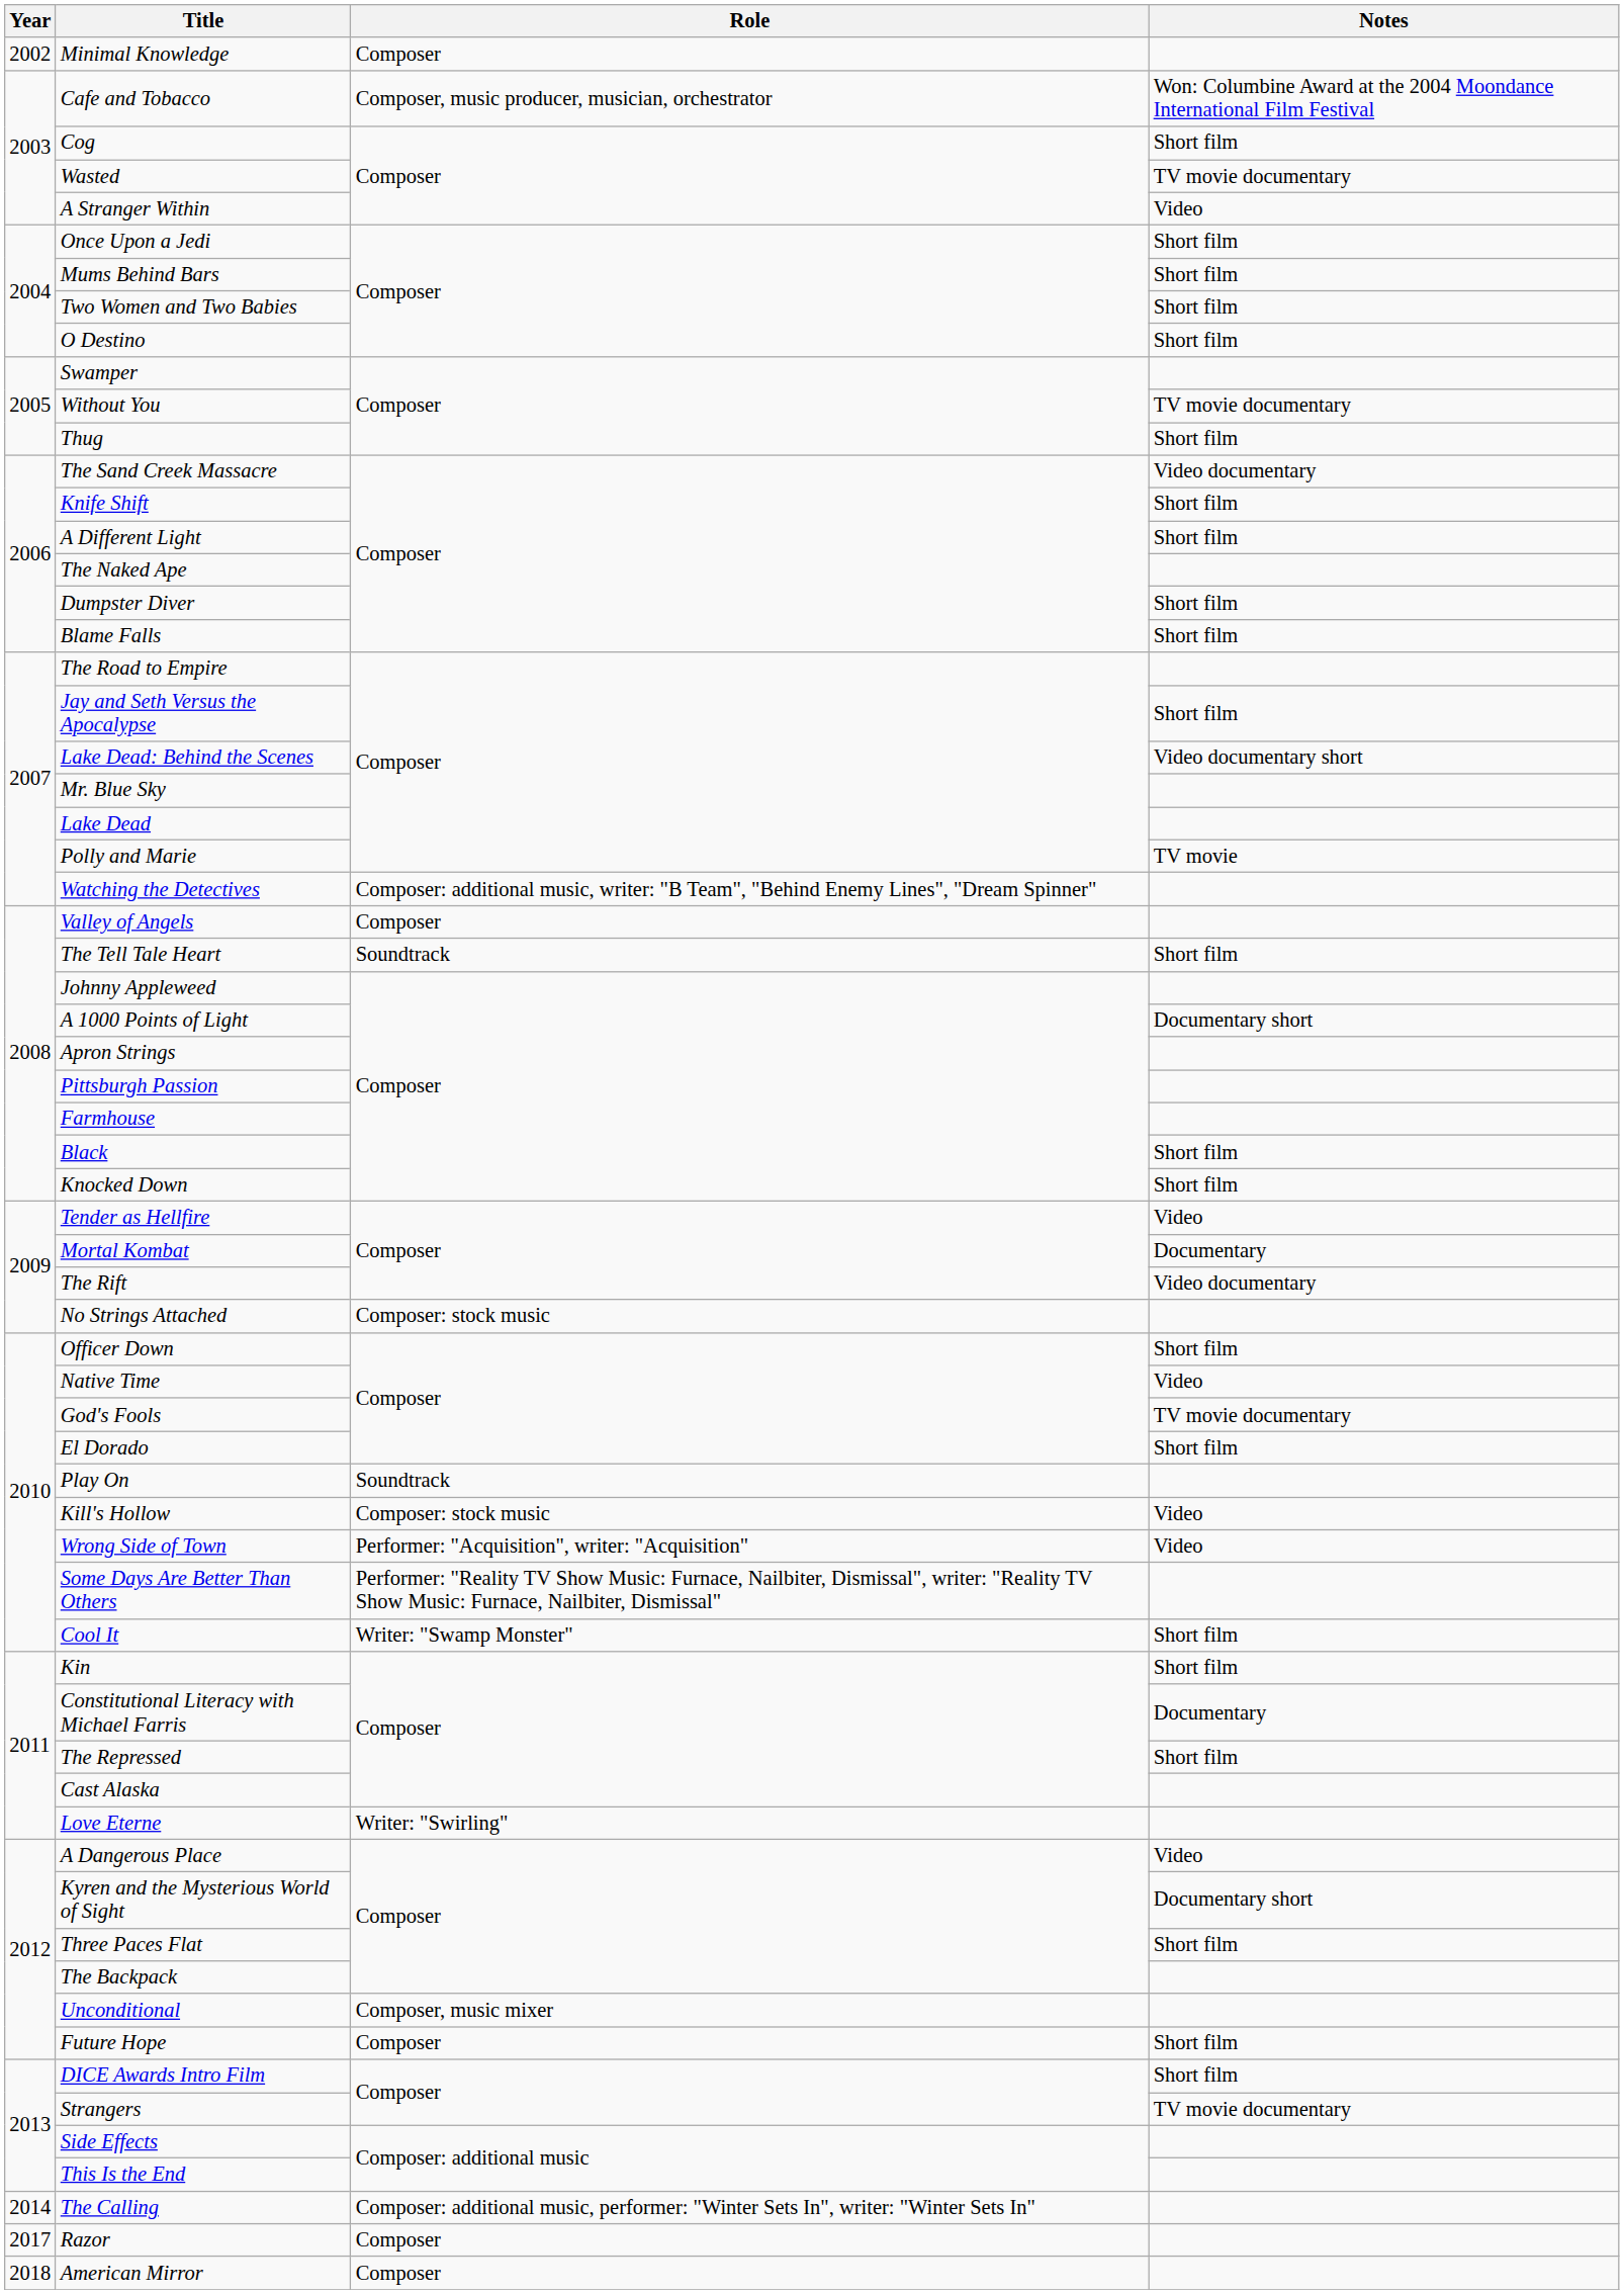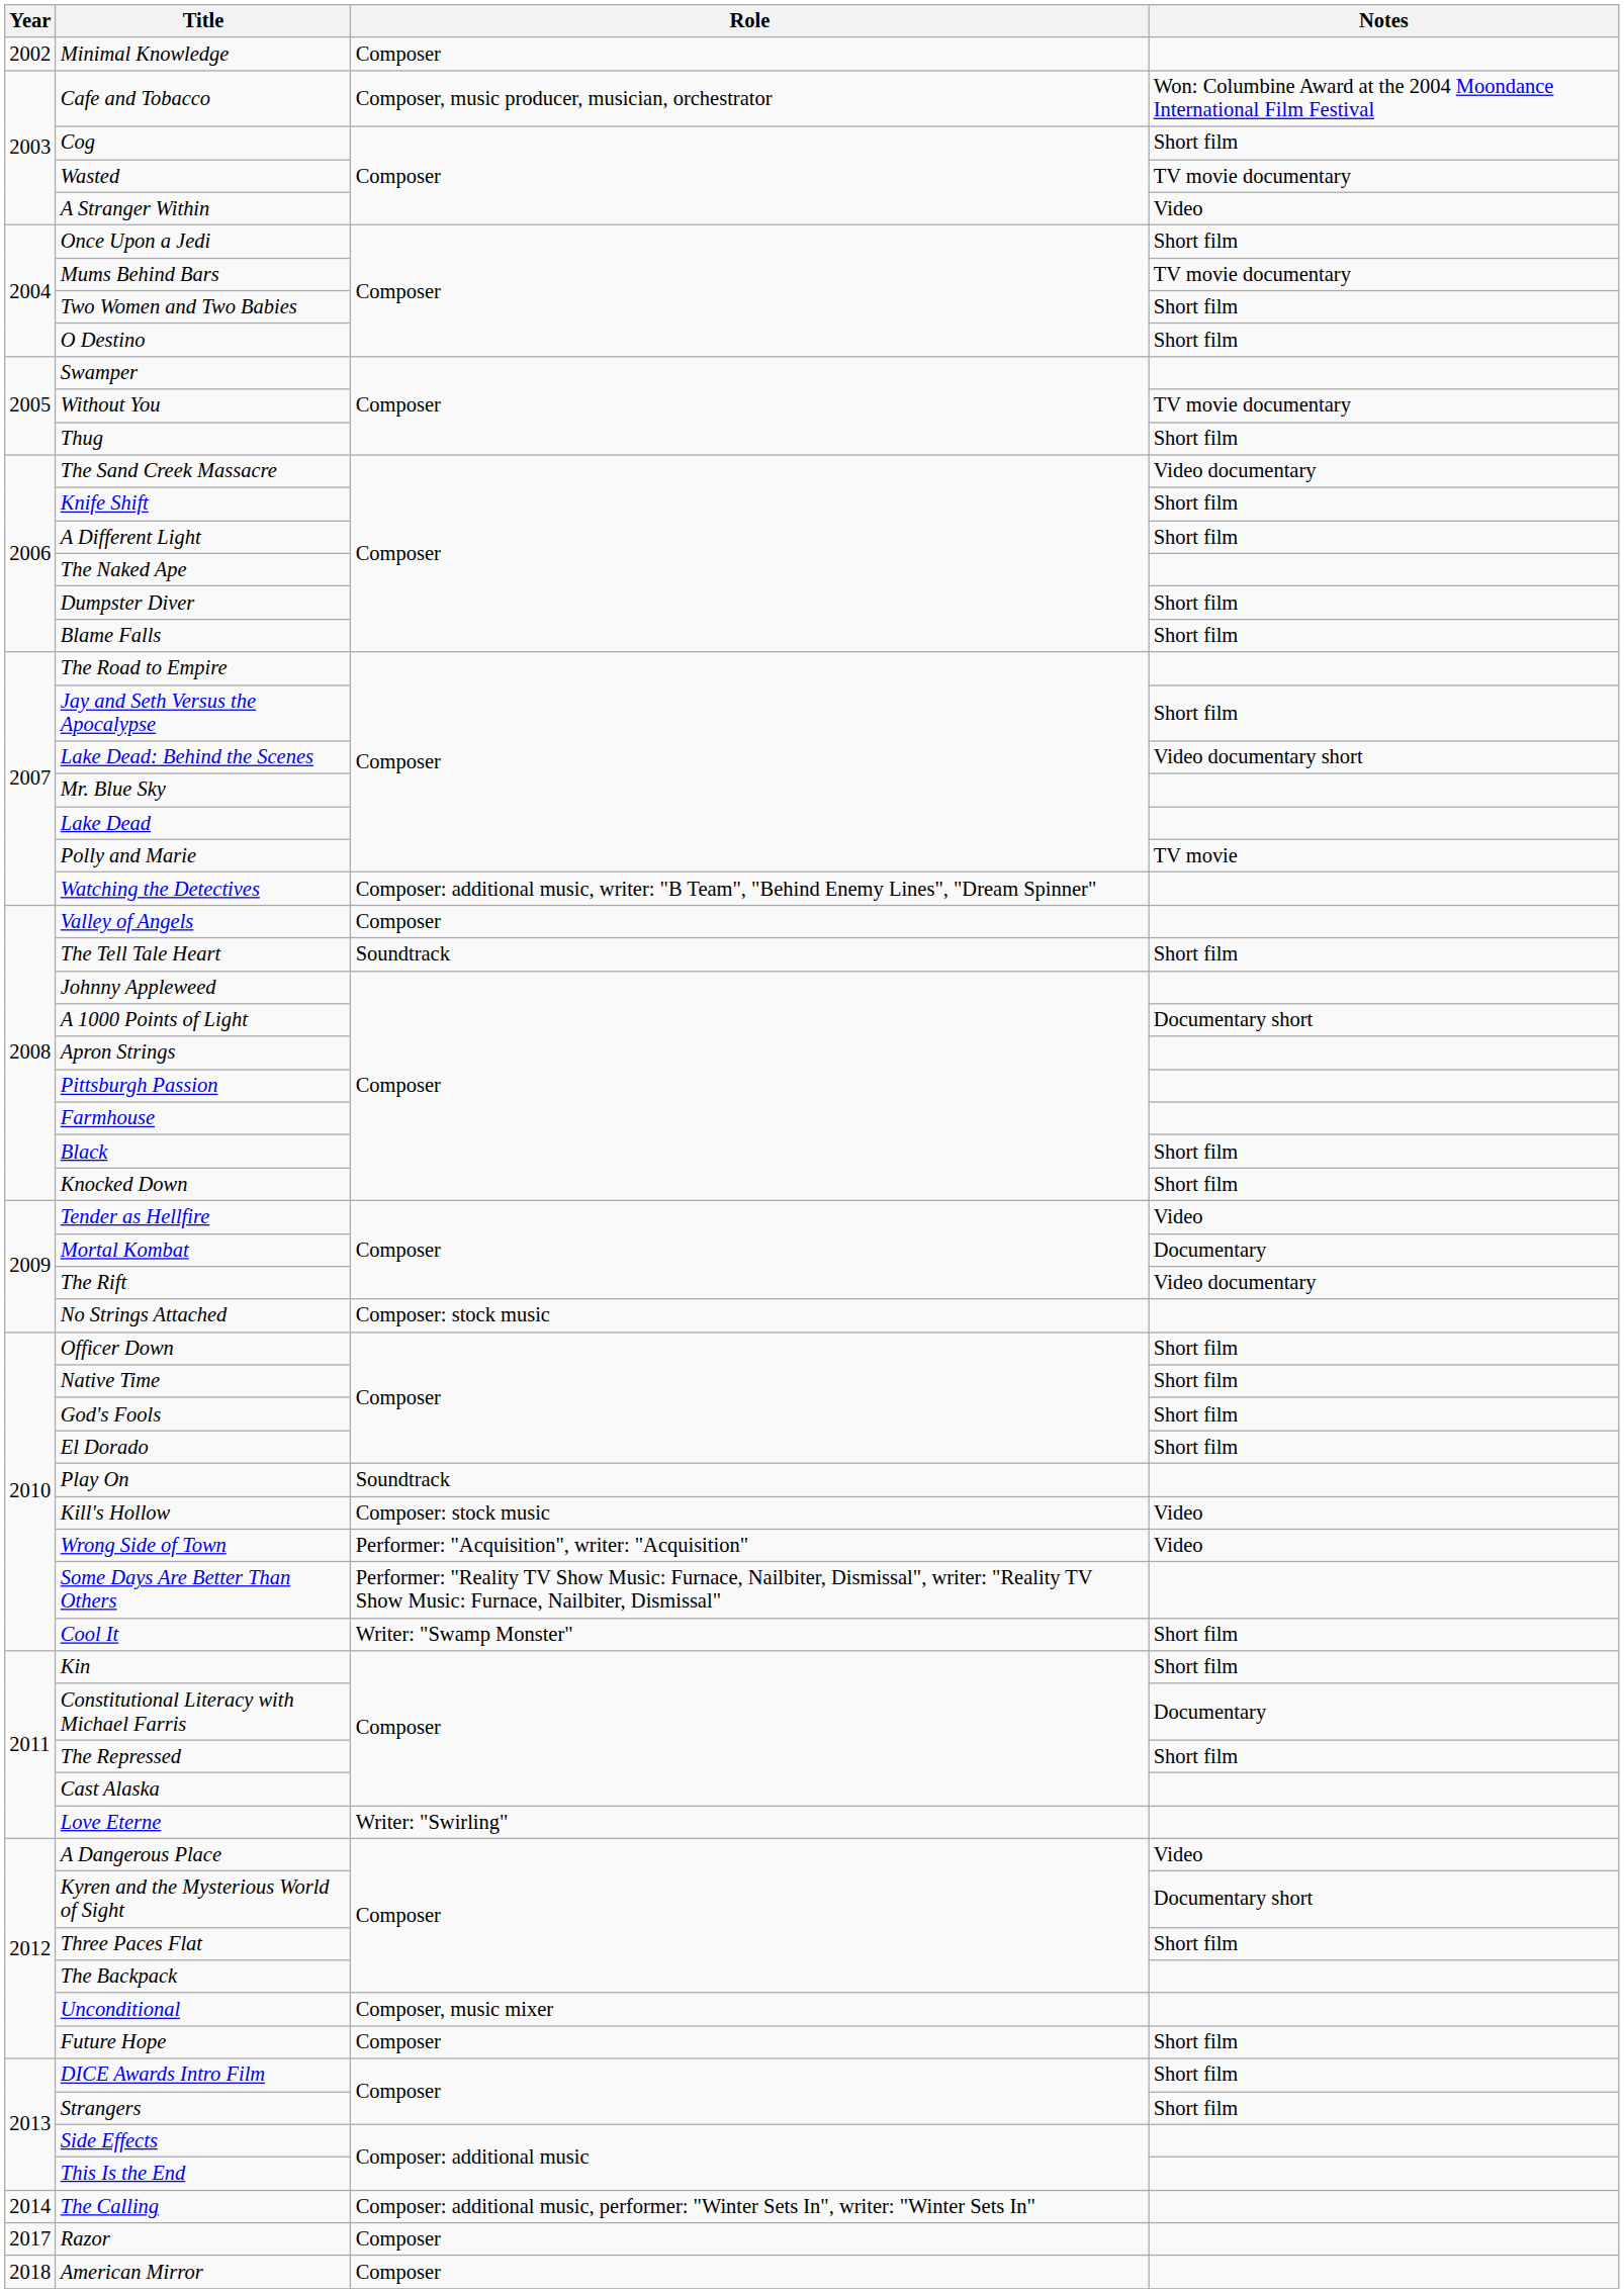 <table class="wikitable">
 <tr>
 <th>Year</th>
 <th>Title</th>
 <th>Role</th>
 <th>Notes</th>
 </tr>
 <tr>
 <td>2002</td>
 <td><em>Minimal Knowledge</em></td>
 <td>Composer</td>
 <td></td>
 </tr>
 <tr>
 <td rowspan="4">2003</td>
 <td><em>Cafe and Tobacco</em></td>
 <td>Composer, music producer, musician, orchestrator</td>
 <td>Won: Columbine Award at the 2004 <a href='#'>Moondance International Film Festival</a></td>
 </tr>
 <tr>
 <td><em>Cog</em></td>
 <td rowspan="3">Composer</td>
 <td>Short film</td>
 </tr>
 <tr>
 <td><em>Wasted</em></td>
 <td>TV movie documentary</td>
 </tr>
 <tr>
 <td><em>A Stranger Within</em></td>
 <td>Video</td>
 </tr>
 <tr>
 <td rowspan="4">2004</td>
 <td><em>Once Upon a Jedi</em></td>
 <td rowspan="4">Composer</td>
 <td>Short film</td>
 </tr>
 <tr>
 <td><em>Mums Behind Bars</em></td>
-<td>Short film</td>
+<td>TV movie documentary</td>
 </tr>
 <tr>
 <td><em>Two Women and Two Babies</em></td>
 <td>Short film</td>
 </tr>
 <tr>
 <td><em>O Destino</em></td>
 <td>Short film</td>
 </tr>
 <tr>
 <td rowspan="3">2005</td>
 <td><em>Swamper</em></td>
 <td rowspan="3">Composer</td>
 <td></td>
 </tr>
 <tr>
 <td><em>Without You</em></td>
 <td>TV movie documentary</td>
 </tr>
 <tr>
 <td><em>Thug</em></td>
 <td>Short film</td>
 </tr>
 <tr>
 <td rowspan="6">2006</td>
 <td><em>The Sand Creek Massacre</em></td>
 <td rowspan="6">Composer</td>
 <td>Video documentary</td>
 </tr>
 <tr>
 <td><em><a href='#'>Knife Shift</a></em></td>
 <td>Short film</td>
 </tr>
 <tr>
 <td><em>A Different Light</em></td>
 <td>Short film</td>
 </tr>
 <tr>
 <td><em>The Naked Ape</em></td>
 <td></td>
 </tr>
 <tr>
 <td><em>Dumpster Diver</em></td>
 <td>Short film</td>
 </tr>
 <tr>
 <td><em>Blame Falls</em></td>
 <td>Short film</td>
 </tr>
 <tr>
 <td rowspan="7">2007</td>
 <td><em>The Road to Empire</em></td>
 <td rowspan="6">Composer</td>
 <td></td>
 </tr>
 <tr>
 <td><em><a href='#'>Jay and Seth Versus the Apocalypse</a></em></td>
 <td>Short film</td>
 </tr>
 <tr>
 <td><em><a href='#'>Lake Dead: Behind the Scenes</a></em></td>
 <td>Video documentary short</td>
 </tr>
 <tr>
 <td><em>Mr. Blue Sky</em></td>
 <td></td>
 </tr>
 <tr>
 <td><em><a href='#'>Lake Dead</a></em></td>
 <td></td>
 </tr>
 <tr>
 <td><em>Polly and Marie</em></td>
 <td>TV movie</td>
 </tr>
 <tr>
 <td><em><a href='#'>Watching the Detectives</a></em></td>
 <td>Composer: additional music, writer: "B Team", "Behind Enemy Lines", "Dream Spinner"</td>
 <td></td>
 </tr>
 <tr>
 <td rowspan="9">2008</td>
 <td><em><a href='#'>Valley of Angels</a></em></td>
 <td>Composer</td>
 <td></td>
 </tr>
 <tr>
 <td><em>The Tell Tale Heart</em></td>
 <td>Soundtrack</td>
 <td>Short film</td>
 </tr>
 <tr>
 <td><em>Johnny Appleweed</em></td>
 <td rowspan="7">Composer</td>
 <td></td>
 </tr>
 <tr>
 <td><em>A 1000 Points of Light</em></td>
 <td>Documentary short</td>
 </tr>
 <tr>
 <td><em>Apron Strings</em></td>
 <td></td>
 </tr>
 <tr>
 <td><em><a href='#'>Pittsburgh Passion</a></em></td>
 <td></td>
 </tr>
 <tr>
 <td><em><a href='#'>Farmhouse</a></em></td>
 <td></td>
 </tr>
 <tr>
 <td><em><a href='#'>Black</a></em></td>
 <td>Short film</td>
 </tr>
 <tr>
 <td><em>Knocked Down</em></td>
 <td>Short film</td>
 </tr>
 <tr>
 <td rowspan="4">2009</td>
 <td><em><a href='#'>Tender as Hellfire</a></em></td>
 <td rowspan="3">Composer</td>
 <td>Video</td>
 </tr>
 <tr>
 <td><em><a href='#'>Mortal Kombat</a></em></td>
 <td>Documentary</td>
 </tr>
 <tr>
 <td><em>The Rift</em></td>
 <td>Video documentary</td>
 </tr>
 <tr>
 <td><em>No Strings Attached</em></td>
 <td>Composer: stock music</td>
 <td></td>
 </tr>
 <tr>
 <td rowspan="9">2010</td>
 <td><em>Officer Down</em></td>
 <td rowspan="4">Composer</td>
 <td>Short film</td>
 </tr>
 <tr>
 <td><em>Native Time</em></td>
-<td>Video</td>
+<td>Short film</td>
 </tr>
 <tr>
 <td><em>God's Fools</em></td>
-<td>TV movie documentary</td>
+<td>Short film</td>
 </tr>
 <tr>
 <td><em>El Dorado</em></td>
 <td>Short film</td>
 </tr>
 <tr>
 <td><em>Play On</em></td>
 <td>Soundtrack</td>
 <td></td>
 </tr>
 <tr>
 <td><em>Kill's Hollow</em></td>
 <td>Composer: stock music</td>
 <td>Video</td>
 </tr>
 <tr>
 <td><em><a href='#'>Wrong Side of Town</a></em></td>
 <td>Performer: "Acquisition", writer: "Acquisition"</td>
 <td>Video</td>
 </tr>
 <tr>
 <td><em><a href='#'>Some Days Are Better Than Others</a></em></td>
 <td>Performer: "Reality TV Show Music: Furnace, Nailbiter, Dismissal", writer: "Reality TV Show Music: Furnace, Nailbiter, Dismissal"</td>
 <td></td>
 </tr>
 <tr>
 <td><em><a href='#'>Cool It</a></em></td>
 <td>Writer: "Swamp Monster"</td>
 <td>Short film</td>
 </tr>
 <tr>
 <td rowspan="5">2011</td>
 <td><em>Kin</em></td>
 <td rowspan="4">Composer</td>
 <td>Short film</td>
 </tr>
 <tr>
 <td><em>Constitutional Literacy with Michael Farris</em></td>
 <td>Documentary</td>
 </tr>
 <tr>
 <td><em>The Repressed</em></td>
 <td>Short film</td>
 </tr>
 <tr>
 <td><em>Cast Alaska</em></td>
 <td></td>
 </tr>
 <tr>
 <td><em><a href='#'>Love Eterne</a></em></td>
 <td>Writer: "Swirling"</td>
 <td></td>
 </tr>
 <tr>
 <td rowspan="6">2012</td>
 <td><em>A Dangerous Place</em></td>
 <td rowspan="4">Composer</td>
 <td>Video</td>
 </tr>
 <tr>
 <td><em>Kyren and the Mysterious World of Sight</em></td>
 <td>Documentary short</td>
 </tr>
 <tr>
 <td><em>Three Paces Flat</em></td>
 <td>Short film</td>
 </tr>
 <tr>
 <td><em>The Backpack</em></td>
 <td></td>
 </tr>
 <tr>
 <td><em><a href='#'>Unconditional</a></em></td>
 <td>Composer, music mixer</td>
 <td></td>
 </tr>
 <tr>
 <td><em>Future Hope</em></td>
 <td>Composer</td>
 <td>Short film</td>
 </tr>
 <tr>
 <td rowspan="4">2013</td>
 <td><a href='#'><em>DICE Awards Intro Film</em></a></td>
 <td rowspan="2">Composer</td>
 <td>Short film</td>
 </tr>
 <tr>
 <td><em>Strangers</em></td>
-<td>TV movie documentary</td>
+<td>Short film</td>
 </tr>
 <tr>
 <td><em><a href='#'>Side Effects</a></em></td>
 <td rowspan="2">Composer: additional music</td>
 <td></td>
 </tr>
 <tr>
 <td><em><a href='#'>This Is the End</a></em></td>
 <td></td>
 </tr>
 <tr>
 <td>2014</td>
 <td><em><a href='#'>The Calling</a></em></td>
 <td>Composer: additional music, performer: "Winter Sets In", writer: "Winter Sets In"</td>
 <td></td>
 </tr>
 <tr>
 <td>2017</td>
 <td><em>Razor</em></td>
 <td>Composer</td>
 <td></td>
 </tr>
 <tr>
 <td>2018</td>
 <td><em>American Mirror</em></td>
 <td>Composer</td>
 <td></td>
 </tr>
 </table>
